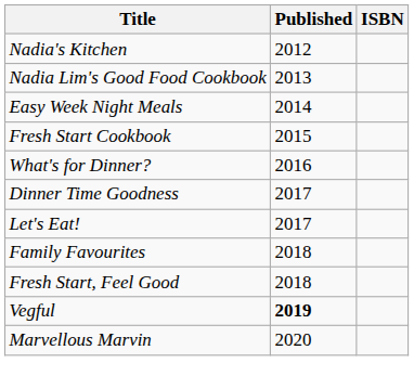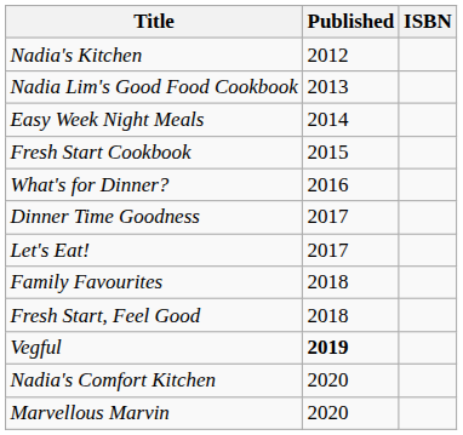 <table class="wikitable">
 <tr>
 <th>Title</th>
 <th>Published</th>
 <th>ISBN</th>
 </tr>
 <tr>
 <td><em>Nadia's Kitchen</em></td>
 <td>2012</td>
 <td></td>
 </tr>
 <tr>
 <td><em>Nadia Lim's Good Food Cookbook</em></td>
 <td>2013</td>
 <td></td>
 </tr>
 <tr>
 <td><em>Easy Week Night Meals</em></td>
 <td>2014</td>
 <td></td>
 </tr>
 <tr>
 <td><em>Fresh Start Cookbook</em></td>
 <td>2015</td>
 <td></td>
 </tr>
 <tr>
 <td><em>What's for Dinner?</em></td>
 <td>2016</td>
 <td></td>
 </tr>
 <tr>
 <td><em>Dinner Time Goodness</em></td>
 <td>2017</td>
 <td></td>
 </tr>
 <tr>
 <td><em>Let's Eat!</em></td>
 <td>2017</td>
 <td></td>
 </tr>
 <tr>
 <td><em>Family Favourites</em></td>
 <td>2018</td>
 <td></td>
 </tr>
 <tr>
 <td><em>Fresh Start, Feel Good</em></td>
 <td>2018</td>
 <td></td>
 </tr>
 <tr>
 <td><em>Vegful</em></td>
 <td><strong>2019</strong></td>
 <td></td>
 </tr>
 <tr>
+<td><em>Nadia's Comfort Kitchen</em></td>
+<td>2020</td>
+<td></td>
+</tr>
+<tr>
 <td><em>Marvellous Marvin</em></td>
 <td>2020</td>
 <td></td>
 </tr>
 </table>
